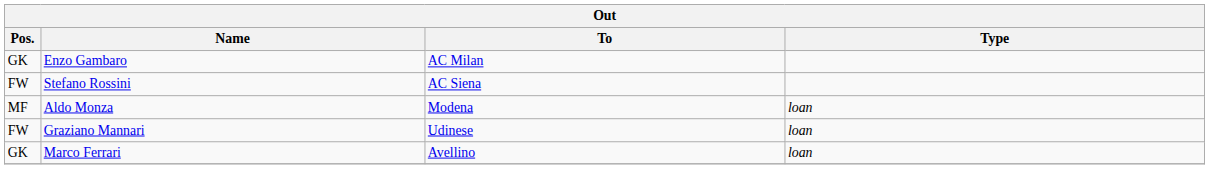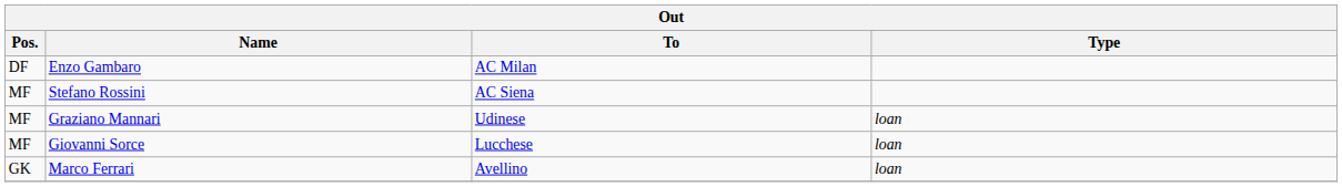 <table class="wikitable" style="font-size:90%;width:99%;">
 <tr>
 <th colspan="4">Out</th>
 </tr>
 <tr>
 <th width=3%>Pos.</th>
 <th width=32%>Name</th>
 <th width=30%>To</th>
 <th width=35%>Type</th>
 </tr>
 <tr>
-<td>GK</td>
+<td>DF</td>
 <td><a href='#'>Enzo Gambaro</a></td>
 <td><a href='#'>AC Milan</a></td>
 <td></td>
 </tr>
 <tr>
-<td>FW</td>
+<td>MF</td>
 <td><a href='#'>Stefano Rossini</a></td>
 <td><a href='#'>AC Siena</a></td>
 <td></td>
 </tr>
 <tr>
 <td>MF</td>
-<td><a href='#'>Aldo Monza</a></td>
-<td><a href='#'>Modena</a></td>
+<td><a href='#'>Graziano Mannari</a></td>
+<td><a href='#'>Udinese</a></td>
 <td><em>loan</em></td>
 </tr>
 <tr>
-<td>FW</td>
-<td><a href='#'>Graziano Mannari</a></td>
-<td><a href='#'>Udinese</a></td>
+<td>MF</td>
+<td><a href='#'>Giovanni Sorce</a></td>
+<td><a href='#'>Lucchese</a></td>
 <td><em>loan</em></td>
 </tr>
 <tr>
 <td>GK</td>
 <td><a href='#'>Marco Ferrari</a></td>
 <td><a href='#'>Avellino</a></td>
 <td><em>loan</em></td>
 </tr>
 <tr>
 </tr>
 </table>
